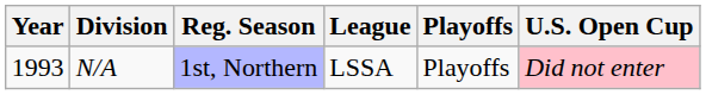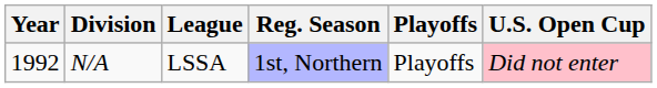 <table class="wikitable">
 <tr>
 <th>Year</th>
 <th>Division</th>
+<th>League</th>
 <th>Reg. Season</th>
-<th>League</th>
 <th>Playoffs</th>
 <th>U.S. Open Cup</th>
 </tr>
 <tr>
-<td>1993</td>
+<td>1992</td>
 <td><em>N/A</em></td>
+<td>LSSA</td>
 <td bgcolor="B3B7FF">1st, Northern</td>
-<td>LSSA</td>
 <td>Playoffs</td>
 <td style="background: pink;"><em>Did not enter</em></td>
 </tr>
 </table>
